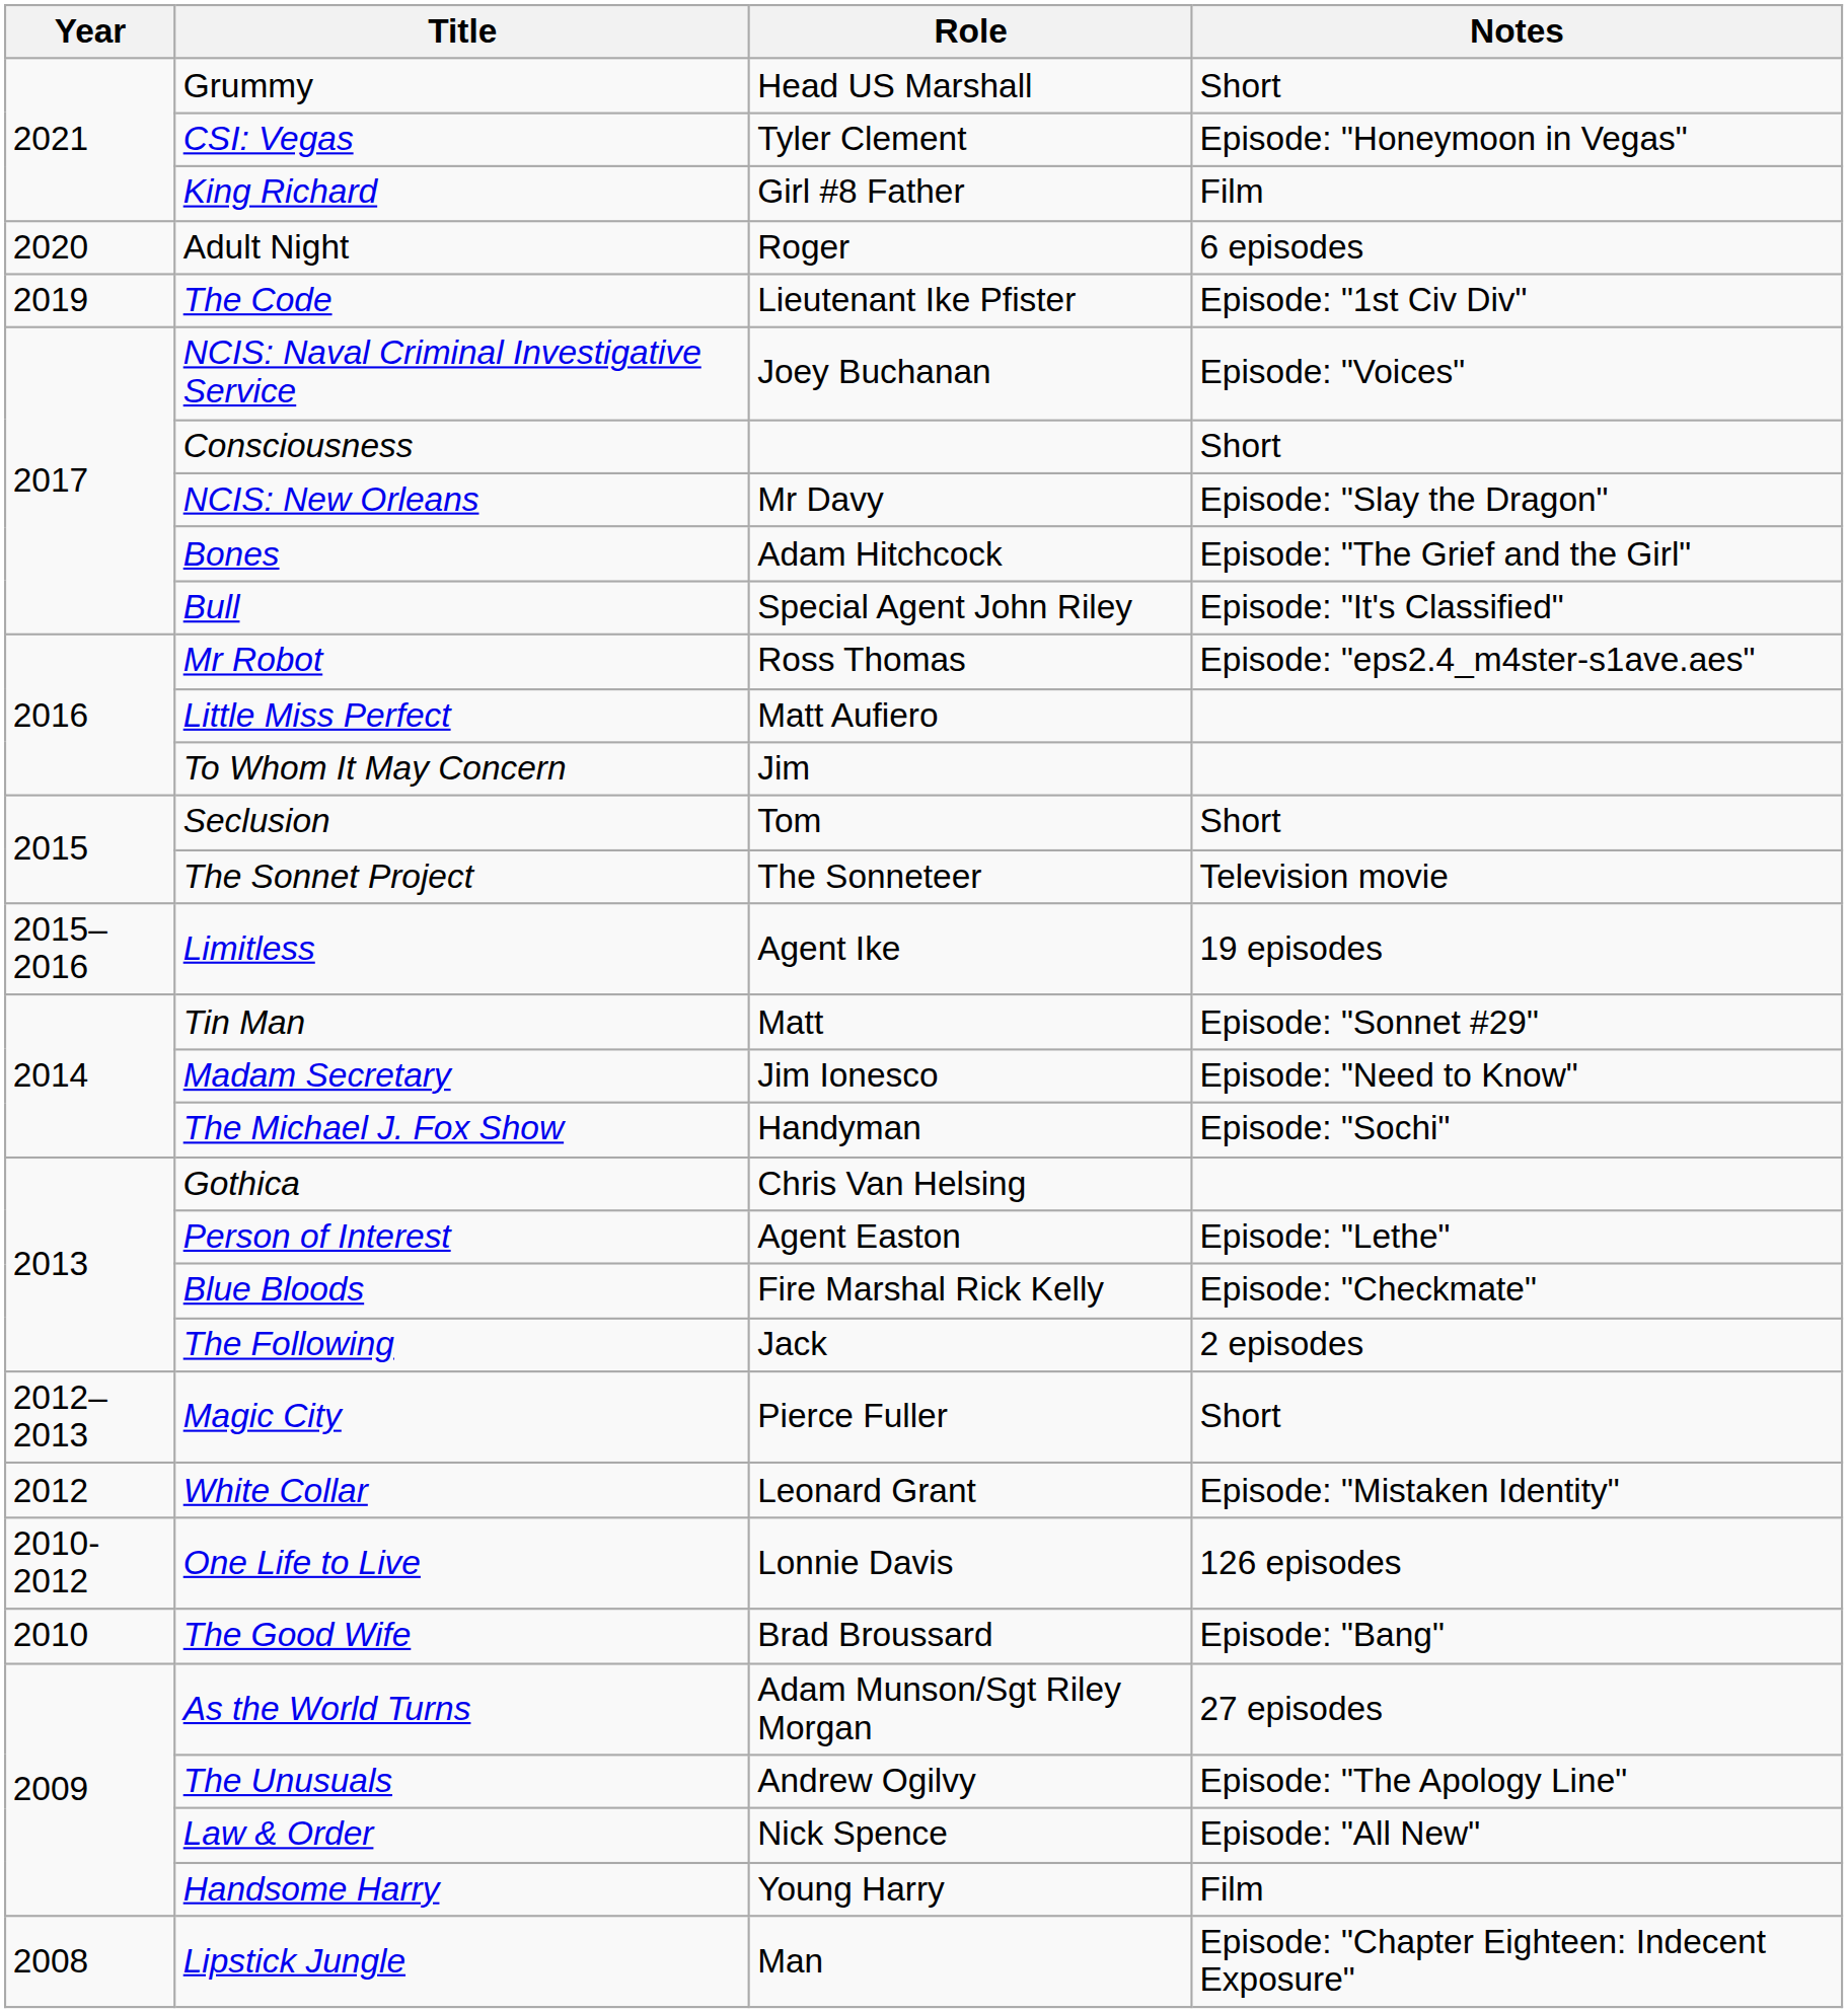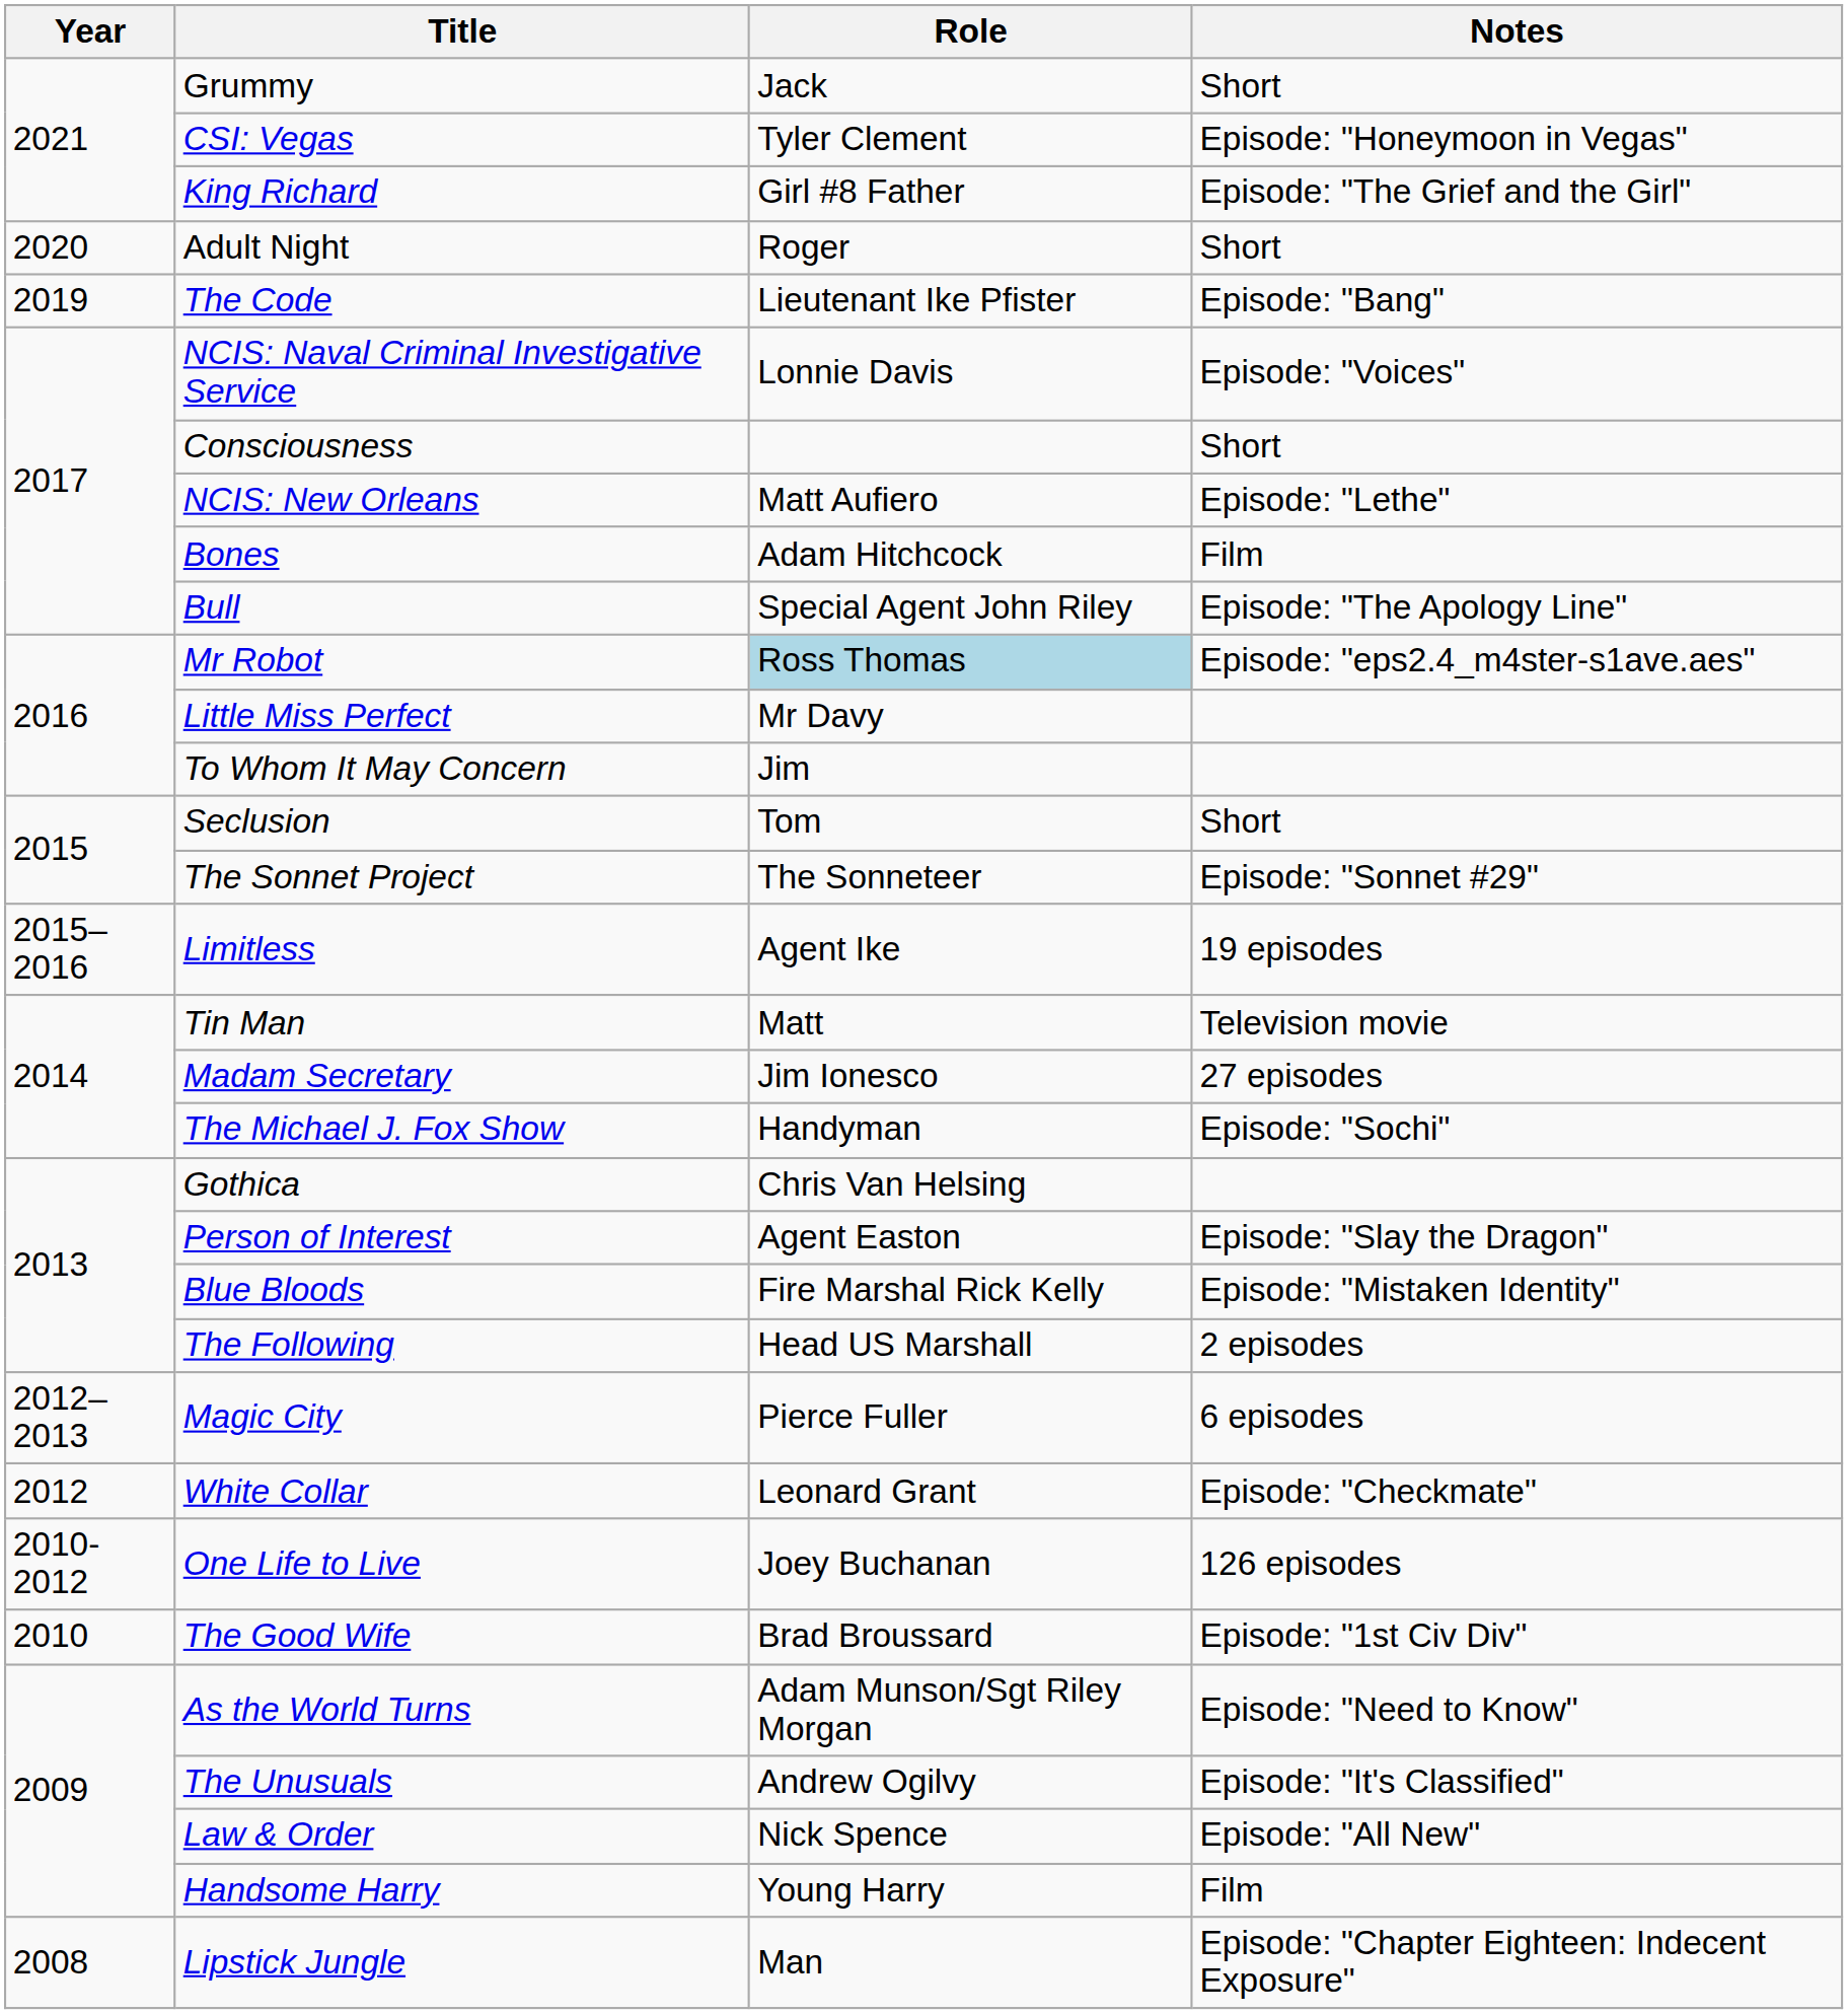 <table class="wikitable sortable">
 <tr>
 <th>Year</th>
 <th>Title</th>
 <th>Role</th>
 <th>Notes</th>
 </tr>
 <tr>
 <td rowspan="3">2021</td>
 <td>Grummy</td>
-<td>Head US Marshall</td>
+<td>Jack</td>
 <td>Short</td>
 </tr>
 <tr>
 <td><em><a href='#'>CSI: Vegas</a></em></td>
 <td>Tyler Clement</td>
 <td>Episode: "Honeymoon in Vegas"</td>
 </tr>
 <tr>
 <td><em><a href='#'>King Richard</a></em></td>
 <td>Girl #8 Father</td>
-<td>Film</td>
+<td>Episode: "The Grief and the Girl"</td>
 </tr>
 <tr>
 <td>2020</td>
 <td>Adult Night</td>
 <td>Roger</td>
-<td>6 episodes</td>
+<td>Short</td>
 </tr>
 <tr>
 <td>2019</td>
 <td><a href='#'><em>The Code</em></a></td>
 <td>Lieutenant Ike Pfister</td>
-<td>Episode: "1st Civ Div"</td>
+<td>Episode: "Bang"</td>
 </tr>
 <tr>
 <td rowspan="5">2017</td>
 <td><a href='#'><em>NCIS: Naval Criminal Investigative Service</em></a></td>
-<td>Joey Buchanan</td>
+<td>Lonnie Davis</td>
 <td>Episode: "Voices"</td>
 </tr>
 <tr>
 <td><em>Consciousness</em></td>
 <td></td>
 <td>Short</td>
 </tr>
 <tr>
 <td><em><a href='#'>NCIS: New Orleans</a></em></td>
-<td>Mr Davy</td>
-<td>Episode: "Slay the Dragon"</td>
+<td>Matt Aufiero</td>
+<td>Episode: "Lethe"</td>
 </tr>
 <tr>
 <td><a href='#'><em>Bones</em></a></td>
 <td>Adam Hitchcock</td>
-<td>Episode: "The Grief and the Girl"</td>
+<td>Film</td>
 </tr>
 <tr>
 <td><a href='#'><em>Bull</em></a></td>
 <td>Special Agent John Riley</td>
-<td>Episode: "It's Classified"</td>
+<td>Episode: "The Apology Line"</td>
 </tr>
 <tr>
 <td rowspan="3">2016</td>
 <td><a href='#'><em>Mr Robot</em></a></td>
-<td>Ross Thomas</td>
+<td style="background: lightblue;">Ross Thomas</td>
 <td>Episode: "eps2.4_m4ster-s1ave.aes"</td>
 </tr>
 <tr>
 <td><a href='#'><em>Little Miss Perfect</em></a></td>
-<td>Matt Aufiero</td>
+<td>Mr Davy</td>
 <td></td>
 </tr>
 <tr>
 <td><em>To Whom It May Concern</em></td>
 <td>Jim</td>
 <td></td>
 </tr>
 <tr>
 <td rowspan="2">2015</td>
 <td><em>Seclusion</em></td>
 <td>Tom</td>
 <td>Short</td>
 </tr>
 <tr>
 <td><em>The Sonnet Project</em></td>
 <td>The Sonneteer</td>
-<td>Television movie</td>
+<td>Episode: "Sonnet #29"</td>
 </tr>
 <tr>
 <td>2015–2016</td>
 <td><a href='#'><em>Limitless</em></a></td>
 <td>Agent Ike</td>
 <td>19 episodes</td>
 </tr>
 <tr>
 <td rowspan="3">2014</td>
 <td><em>Tin Man</em></td>
 <td>Matt</td>
-<td>Episode: "Sonnet #29"</td>
+<td>Television movie</td>
 </tr>
 <tr>
 <td><a href='#'><em>Madam Secretary</em></a></td>
 <td>Jim Ionesco</td>
-<td>Episode: "Need to Know"</td>
+<td>27 episodes</td>
 </tr>
 <tr>
 <td><em><a href='#'>The Michael J. Fox Show</a></em></td>
 <td>Handyman</td>
 <td>Episode: "Sochi"</td>
 </tr>
 <tr>
 <td rowspan="4">2013</td>
 <td><em>Gothica</em></td>
 <td>Chris Van Helsing</td>
 <td></td>
 </tr>
 <tr>
 <td><a href='#'><em>Person of Interest</em></a></td>
 <td>Agent Easton</td>
-<td>Episode: "Lethe"</td>
+<td>Episode: "Slay the Dragon"</td>
 </tr>
 <tr>
 <td><em><a href='#'>Blue Bloods</a></em></td>
 <td>Fire Marshal Rick Kelly</td>
-<td>Episode: "Checkmate"</td>
+<td>Episode: "Mistaken Identity"</td>
 </tr>
 <tr>
 <td><em><a href='#'>The Following</a></em></td>
-<td>Jack</td>
+<td>Head US Marshall</td>
 <td>2 episodes</td>
 </tr>
 <tr>
 <td>2012–2013</td>
 <td><a href='#'><em>Magic City</em></a></td>
 <td>Pierce Fuller</td>
-<td>Short</td>
+<td>6 episodes</td>
 </tr>
 <tr>
 <td>2012</td>
 <td><a href='#'><em>White Collar</em></a></td>
 <td>Leonard Grant</td>
-<td>Episode: "Mistaken Identity"</td>
+<td>Episode: "Checkmate"</td>
 </tr>
 <tr>
 <td>2010-2012</td>
 <td><em><a href='#'>One Life to Live</a></em></td>
-<td>Lonnie Davis</td>
+<td>Joey Buchanan</td>
 <td>126 episodes</td>
 </tr>
 <tr>
 <td>2010</td>
 <td><em><a href='#'>The Good Wife</a></em></td>
 <td>Brad Broussard</td>
-<td>Episode: "Bang"</td>
+<td>Episode: "1st Civ Div"</td>
 </tr>
 <tr>
 <td rowspan="4">2009</td>
 <td><em><a href='#'>As the World Turns</a></em></td>
 <td>Adam Munson/Sgt Riley Morgan</td>
-<td>27 episodes</td>
+<td>Episode: "Need to Know"</td>
 </tr>
 <tr>
 <td><em><a href='#'>The Unusuals</a></em></td>
 <td>Andrew Ogilvy</td>
-<td>Episode: "The Apology Line"</td>
+<td>Episode: "It's Classified"</td>
 </tr>
 <tr>
 <td><em><a href='#'>Law & Order</a></em></td>
 <td>Nick Spence</td>
 <td>Episode: "All New"</td>
 </tr>
 <tr>
 <td><em><a href='#'>Handsome Harry</a></em></td>
 <td>Young Harry</td>
 <td>Film</td>
 </tr>
 <tr>
 <td>2008</td>
 <td><a href='#'><em>Lipstick Jungle</em></a></td>
 <td>Man</td>
 <td>Episode: "Chapter Eighteen: Indecent Exposure"</td>
 </tr>
 </table>
